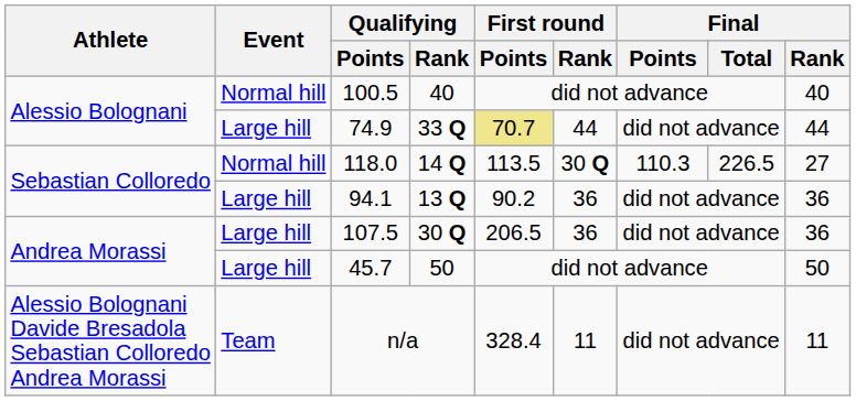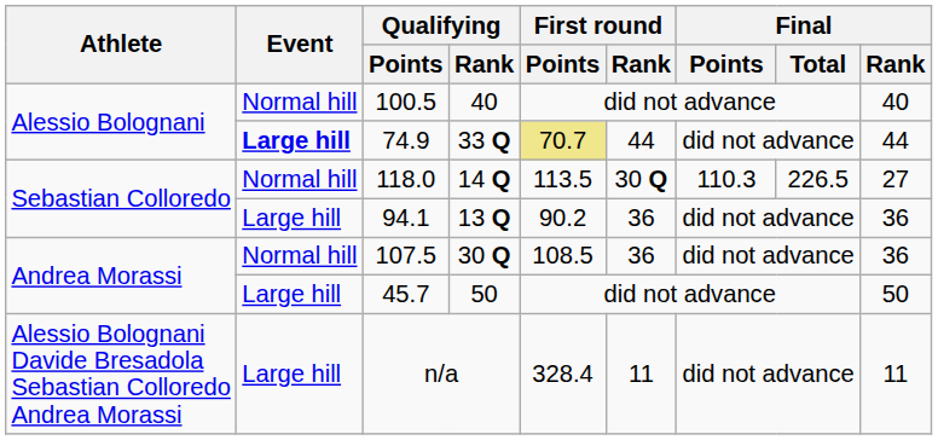 <table class="wikitable" style="font-size:90%">
 <tr>
 <th rowspan="2">Athlete</th>
 <th rowspan="2">Event</th>
 <th colspan="2">Qualifying</th>
 <th colspan="2">First round</th>
 <th colspan="3">Final</th>
 </tr>
 <tr>
 <th>Points</th>
 <th>Rank</th>
 <th>Points</th>
 <th>Rank</th>
 <th>Points</th>
 <th>Total</th>
 <th>Rank</th>
 </tr>
 <tr>
 <td rowspan=2><a href='#'>Alessio Bolognani</a></td>
 <td><a href='#'>Normal hill</a></td>
 <td align="center">100.5</td>
 <td align="center">40</td>
 <td colspan=4 align="center">did not advance</td>
 <td align="center">40</td>
 </tr>
 <tr>
-<td><a href='#'>Large hill</a></td>
+<td><strong><a href='#'>Large hill</a></strong></td>
 <td align="center">74.9</td>
 <td align="center">33 <strong>Q</strong></td>
 <td align="center" style="background: khaki;">70.7</td>
 <td align="center">44</td>
 <td colspan=2 align="center">did not advance</td>
 <td align="center">44</td>
 </tr>
 <tr>
 <td rowspan=2><a href='#'>Sebastian Colloredo</a></td>
 <td><a href='#'>Normal hill</a></td>
 <td align="center">118.0</td>
 <td align="center">14 <strong>Q</strong></td>
 <td align="center">113.5</td>
 <td align="center">30 <strong>Q</strong></td>
 <td align="center">110.3</td>
 <td align="center">226.5</td>
 <td align="center">27</td>
 </tr>
 <tr>
 <td><a href='#'>Large hill</a></td>
 <td align="center">94.1</td>
 <td align="center">13 <strong>Q</strong></td>
 <td align="center">90.2</td>
 <td align="center">36</td>
 <td colspan=2 align="center">did not advance</td>
 <td align="center">36</td>
 </tr>
 <tr>
 <td rowspan=2><a href='#'>Andrea Morassi</a></td>
-<td><a href='#'>Large hill</a></td>
+<td><a href='#'>Normal hill</a></td>
 <td align="center">107.5</td>
 <td align="center">30 <strong>Q</strong></td>
-<td align="center">206.5</td>
+<td align="center">108.5</td>
 <td align="center">36</td>
 <td colspan=2 align="center">did not advance</td>
 <td align="center">36</td>
 </tr>
 <tr>
 <td><a href='#'>Large hill</a></td>
 <td align="center">45.7</td>
 <td align="center">50</td>
 <td colspan=4 align="center">did not advance</td>
 <td align="center">50</td>
 </tr>
 <tr>
 <td><a href='#'>Alessio Bolognani</a><br><a href='#'>Davide Bresadola</a><br><a href='#'>Sebastian Colloredo</a><br><a href='#'>Andrea Morassi</a></td>
-<td><a href='#'>Team</a></td>
+<td><a href='#'>Large hill</a></td>
 <td colspan=2 align="center">n/a</td>
 <td align="center">328.4</td>
 <td align="center">11</td>
 <td colspan=2 align="center">did not advance</td>
 <td align="center">11</td>
 </tr>
 </table>
